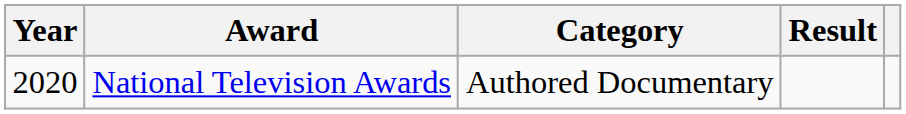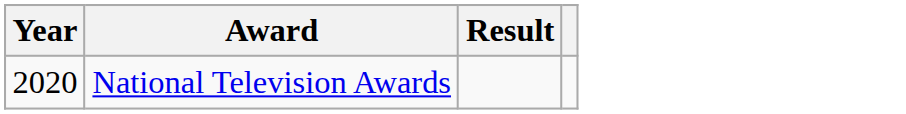 <table class="wikitable">
 <tr>
 <th>Year</th>
 <th>Award</th>
-<th>Category</th>
 <th>Result</th>
 <th></th>
 </tr>
 <tr>
 <td>2020</td>
 <td><a href='#'>National Television Awards</a></td>
-<td>Authored Documentary</td>
 <td></td>
 <td align="center"></td>
 </tr>
 </table>
